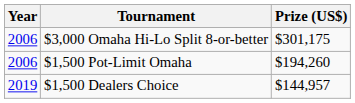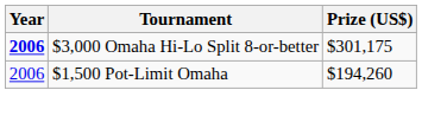 <table class="wikitable">
 <tr>
 <th>Year</th>
 <th>Tournament</th>
 <th>Prize (US$)</th>
 </tr>
 <tr>
-<td><a href='#'>2006</a></td>
+<td><strong><a href='#'>2006</a></strong></td>
 <td>$3,000 Omaha Hi-Lo Split 8-or-better</td>
 <td>$301,175</td>
 </tr>
 <tr>
 <td><a href='#'>2006</a></td>
 <td>$1,500 Pot-Limit Omaha</td>
 <td>$194,260</td>
 </tr>
-<tr>
-<td><a href='#'>2019</a></td>
-<td>$1,500 Dealers Choice</td>
-<td>$144,957</td>
-</tr>
 </table>
